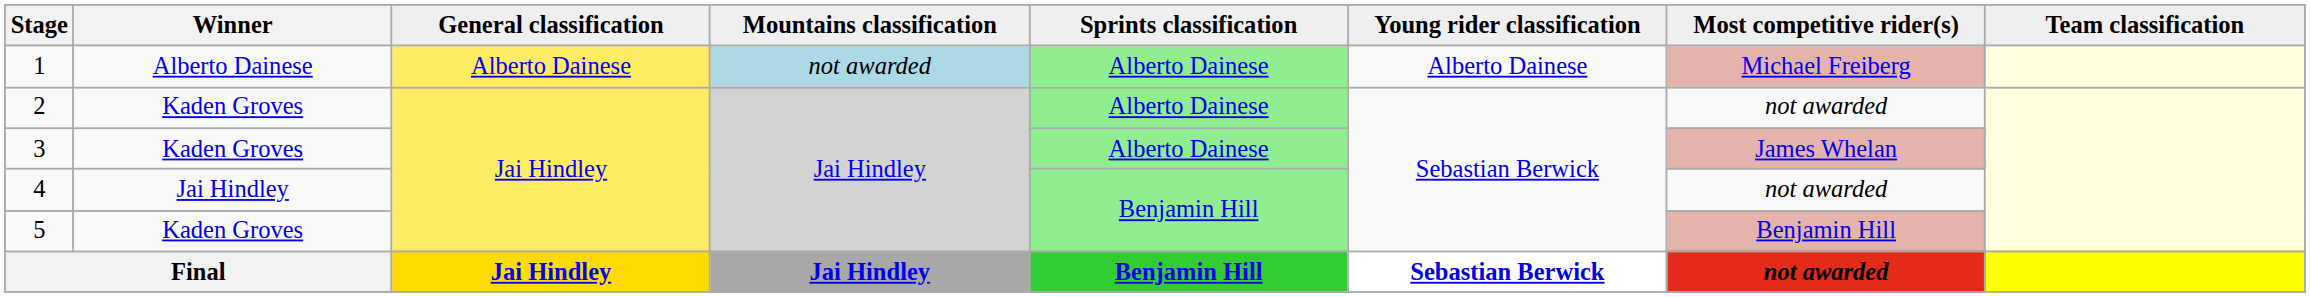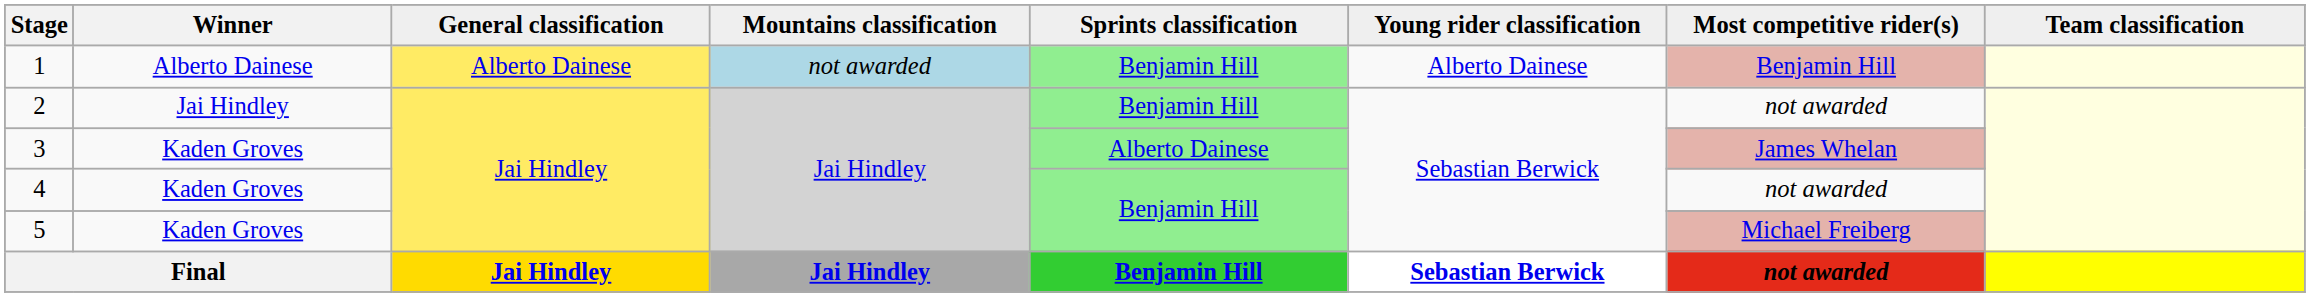 <table class="wikitable" style="text-align: center; font-size:smaller;">
 <tr style="background:#efefef;">
 <th style="width:2%;">Stage</th>
 <th style="width:14%;">Winner</th>
 <th style="background:#efefef; width:14%;">General classification<br></th>
 <th style="background:#efefef; width:14%;">Mountains classification<br></th>
 <th style="background:#efefef; width:14%;">Sprints classification<br></th>
 <th style="background:#efefef; width:14%;">Young rider classification<br></th>
 <th style="background:#efefef; width:14%;">Most competitive rider(s)<br></th>
 <th style="background:#efefef; width:14%;">Team classification</th>
 </tr>
 <tr>
 <td>1</td>
 <td><a href='#'>Alberto Dainese</a></td>
 <td style="background:#FFEB64;"><a href='#'>Alberto Dainese</a></td>
 <td style="background: lightblue;"><em>not awarded</em></td>
-<td style="background:lightgreen;"><a href='#'>Alberto Dainese</a></td>
+<td style="background:lightgreen;"><a href='#'>Benjamin Hill</a></td>
 <td style="background:offwhite;"><a href='#'>Alberto Dainese</a></td>
-<td style="background:#E4B3AB;"><a href='#'>Michael Freiberg</a></td>
+<td style="background:#E4B3AB;"><a href='#'>Benjamin Hill</a></td>
 <td style="background:lightyellow;"></td>
 </tr>
 <tr>
 <td>2</td>
-<td><a href='#'>Kaden Groves</a></td>
+<td><a href='#'>Jai Hindley</a></td>
 <td style="background:#FFEB64;" rowspan="4"><a href='#'>Jai Hindley</a></td>
 <td style="background:#D3D3D3;" rowspan="4"><a href='#'>Jai Hindley</a></td>
-<td style="background:lightgreen;"><a href='#'>Alberto Dainese</a></td>
+<td style="background:lightgreen;"><a href='#'>Benjamin Hill</a></td>
 <td style="background:offwhite;" rowspan="4"><a href='#'>Sebastian Berwick</a></td>
 <td><em>not awarded</em></td>
 <td style="background:lightyellow;" rowspan="4"></td>
 </tr>
 <tr>
 <td>3</td>
 <td><a href='#'>Kaden Groves</a></td>
 <td style="background:lightgreen;"><a href='#'>Alberto Dainese</a></td>
 <td style="background:#E4B3AB;"><a href='#'>James Whelan</a></td>
 </tr>
 <tr>
 <td>4</td>
-<td><a href='#'>Jai Hindley</a></td>
+<td><a href='#'>Kaden Groves</a></td>
 <td style="background:lightgreen;" rowspan="2"><a href='#'>Benjamin Hill</a></td>
 <td><em>not awarded</em></td>
 </tr>
 <tr>
 <td>5</td>
 <td><a href='#'>Kaden Groves</a></td>
-<td style="background:#E4B3AB;"><a href='#'>Benjamin Hill</a></td>
+<td style="background:#E4B3AB;"><a href='#'>Michael Freiberg</a></td>
 </tr>
 <tr>
 <th scope=row colspan="2">Final</th>
 <th style="background:#FFDB00;"><a href='#'>Jai Hindley</a></th>
 <th style="background:#a8a8a8;"><a href='#'>Jai Hindley</a></th>
 <th style="background:limegreen;"><a href='#'>Benjamin Hill</a></th>
 <th style="background:white;"><a href='#'>Sebastian Berwick</a></th>
 <th style="background:#E42A19;"><em>not awarded</em></th>
 <th style="background:yellow;"></th>
 </tr>
 </table>
